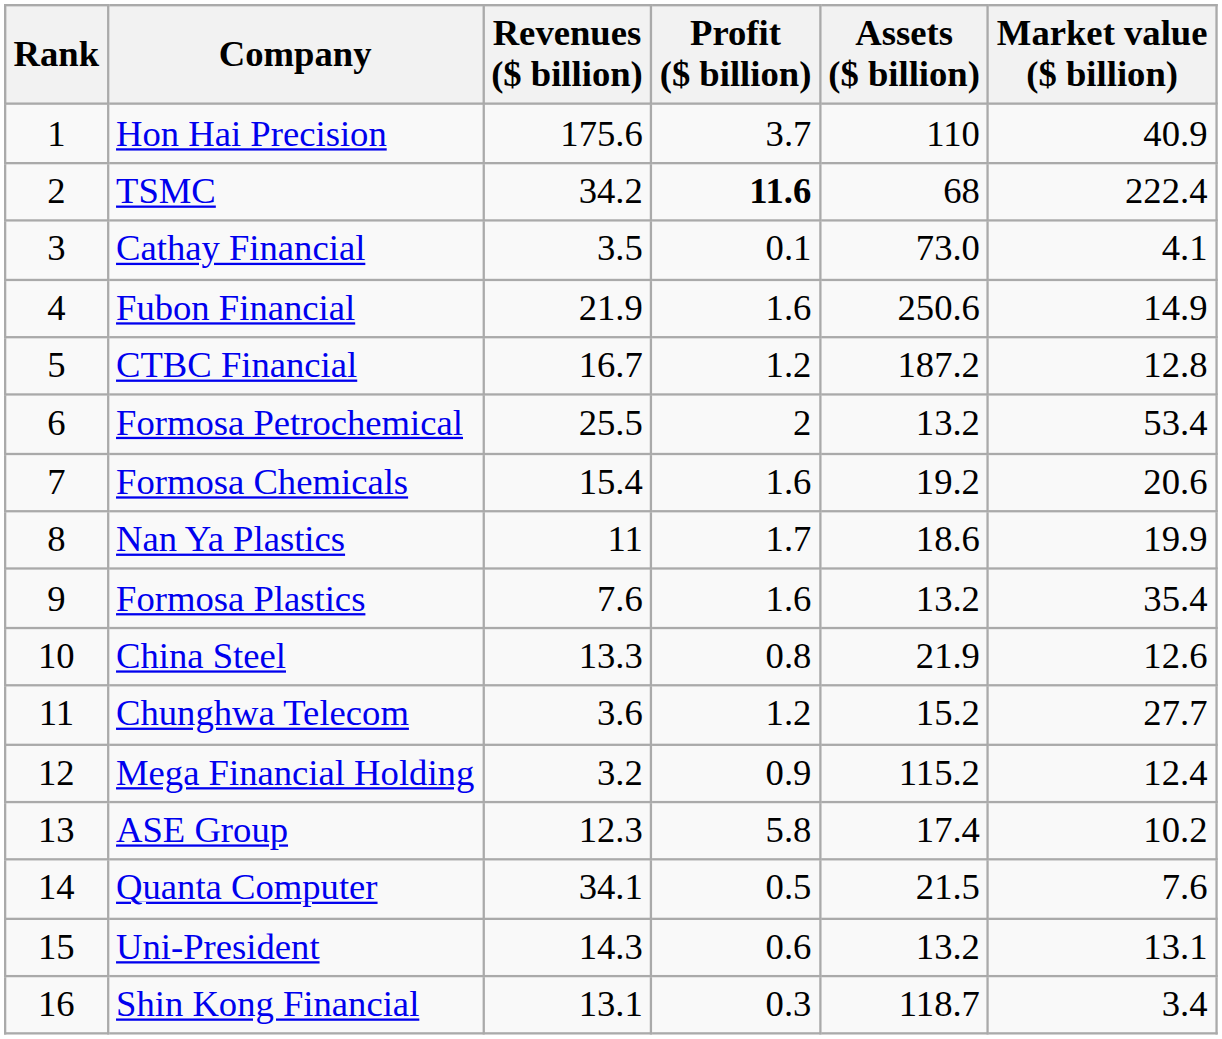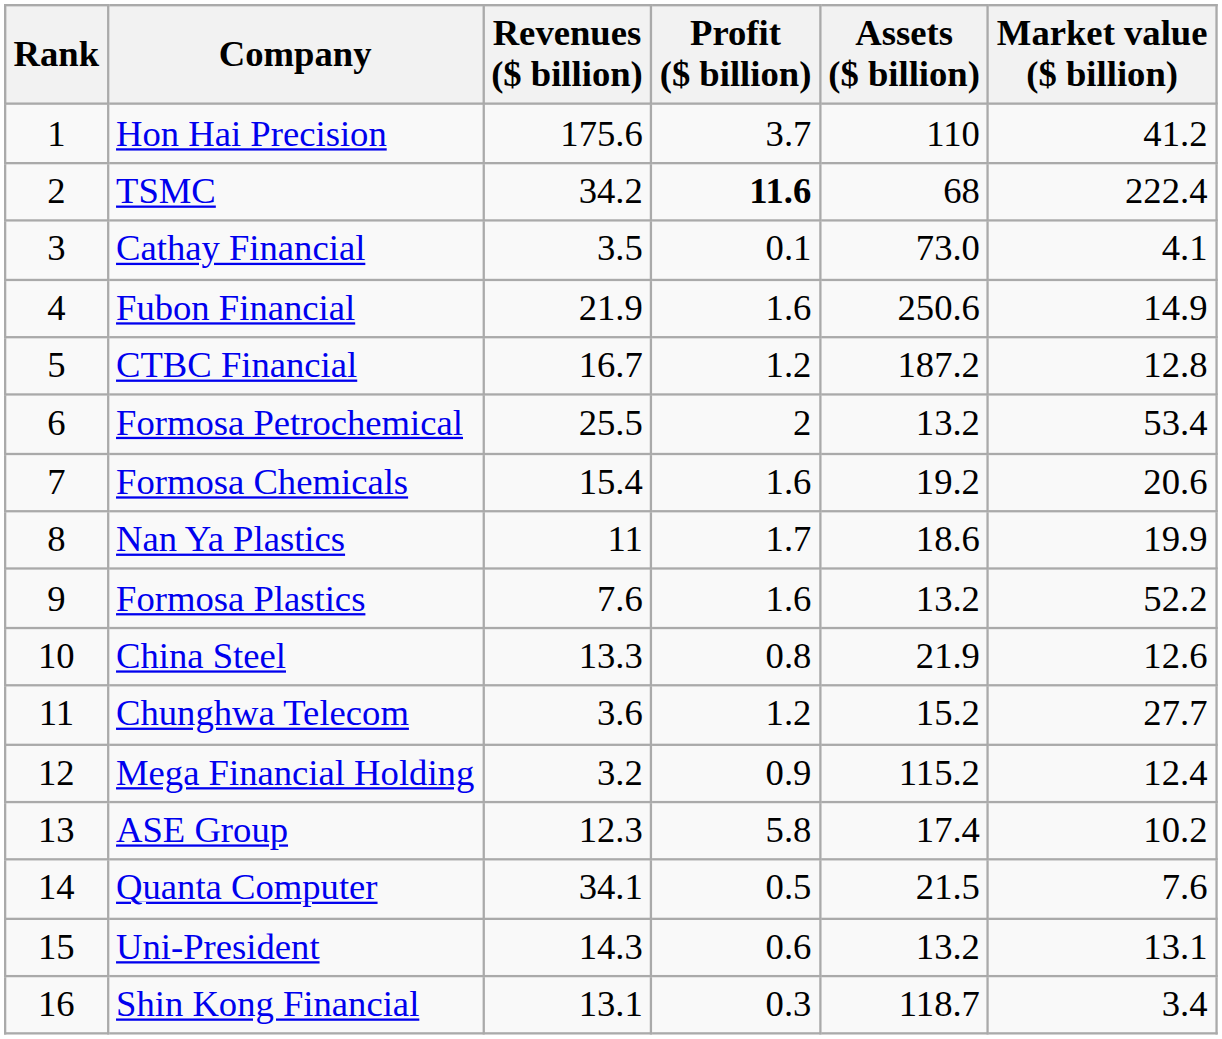 <table class="wikitable sortable">
 <tr style="background:#ccc; text-align:center; vertical-align:middle;">
 <th>Rank</th>
 <th>Company</th>
 <th>Revenues<br>($ billion)</th>
 <th>Profit<br>($ billion)</th>
 <th>Assets<br>($ billion)</th>
 <th>Market value<br>($ billion)</th>
 </tr>
 <tr style="text-align:right;">
 <td style="text-align:center;">1</td>
 <td style="text-align:left;"><a href='#'>Hon Hai Precision</a></td>
 <td>175.6</td>
 <td>3.7</td>
 <td>110</td>
-<td>40.9</td>
+<td>41.2</td>
 </tr>
 <tr style="text-align:right;">
 <td style="text-align:center;">2</td>
 <td style="text-align:left;"><a href='#'>TSMC</a></td>
 <td>34.2</td>
 <td><strong>11.6</strong></td>
 <td>68</td>
 <td>222.4</td>
 </tr>
 <tr style="text-align:right;">
 <td style="text-align:center;">3</td>
 <td style="text-align:left;"><a href='#'>Cathay Financial</a></td>
 <td>3.5</td>
 <td>0.1</td>
 <td>73.0</td>
 <td>4.1</td>
 </tr>
 <tr style="text-align:right;">
 <td style="text-align:center;">4</td>
 <td style="text-align:left;"><a href='#'>Fubon Financial</a></td>
 <td>21.9</td>
 <td>1.6</td>
 <td>250.6</td>
 <td>14.9</td>
 </tr>
 <tr style="text-align:right;">
 <td style="text-align:center;">5</td>
 <td style="text-align:left;"><a href='#'>CTBC Financial</a></td>
 <td>16.7</td>
 <td>1.2</td>
 <td>187.2</td>
 <td>12.8</td>
 </tr>
 <tr style="text-align:right;">
 <td style="text-align:center;">6</td>
 <td style="text-align:left;"><a href='#'>Formosa Petrochemical</a></td>
 <td>25.5</td>
 <td>2</td>
 <td>13.2</td>
 <td>53.4</td>
 </tr>
 <tr style="text-align:right;">
 <td style="text-align:center;">7</td>
 <td style="text-align:left;"><a href='#'>Formosa Chemicals</a></td>
 <td>15.4</td>
 <td>1.6</td>
 <td>19.2</td>
 <td>20.6</td>
 </tr>
 <tr style="text-align:right;">
 <td style="text-align:center;">8</td>
 <td style="text-align:left;"><a href='#'>Nan Ya Plastics</a></td>
 <td>11</td>
 <td>1.7</td>
 <td>18.6</td>
 <td>19.9</td>
 </tr>
 <tr style="text-align:right;">
 <td style="text-align:center;">9</td>
 <td style="text-align:left;"><a href='#'>Formosa Plastics</a></td>
 <td>7.6</td>
 <td>1.6</td>
 <td>13.2</td>
-<td>35.4</td>
+<td>52.2</td>
 </tr>
 <tr style="text-align:right;">
 <td style="text-align:center;">10</td>
 <td style="text-align:left;"><a href='#'>China Steel</a></td>
 <td>13.3</td>
 <td>0.8</td>
 <td>21.9</td>
 <td>12.6</td>
 </tr>
 <tr style="text-align:right;">
 <td style="text-align:center;">11</td>
 <td style="text-align:left;"><a href='#'>Chunghwa Telecom</a></td>
 <td>3.6</td>
 <td>1.2</td>
 <td>15.2</td>
 <td>27.7</td>
 </tr>
 <tr style="text-align:right;">
 <td style="text-align:center;">12</td>
 <td style="text-align:left;"><a href='#'>Mega Financial Holding</a></td>
 <td>3.2</td>
 <td>0.9</td>
 <td>115.2</td>
 <td>12.4</td>
 </tr>
 <tr style="text-align:right;">
 <td style="text-align:center;">13</td>
 <td style="text-align:left;"><a href='#'>ASE Group</a></td>
 <td>12.3</td>
 <td>5.8</td>
 <td>17.4</td>
 <td>10.2</td>
 </tr>
 <tr style="text-align:right;">
 <td style="text-align:center;">14</td>
 <td style="text-align:left;"><a href='#'>Quanta Computer</a></td>
 <td>34.1</td>
 <td>0.5</td>
 <td>21.5</td>
 <td>7.6</td>
 </tr>
 <tr style="text-align:right;">
 <td style="text-align:center;">15</td>
 <td style="text-align:left;"><a href='#'>Uni-President</a></td>
 <td>14.3</td>
 <td>0.6</td>
 <td>13.2</td>
 <td>13.1</td>
 </tr>
 <tr style="text-align:right;">
 <td style="text-align:center;">16</td>
 <td style="text-align:left;"><a href='#'>Shin Kong Financial</a></td>
 <td>13.1</td>
 <td>0.3</td>
 <td>118.7</td>
 <td>3.4</td>
 </tr>
 </table>
